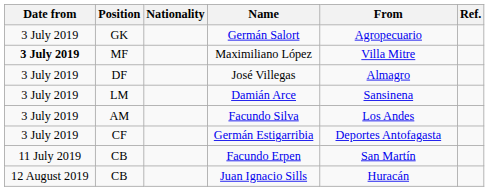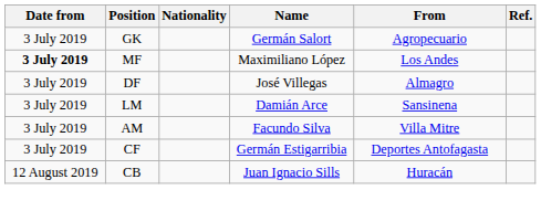 <table class="wikitable" style="text-align:center; font-size:90%; ">
 <tr>
 <th style="background:#; color:#; width:100px;">Date from</th>
 <th style="background:#; color:#; width:50px;">Position</th>
 <th style="background:#; color:#; width:50px;">Nationality</th>
 <th style="background:#; color:#; width:125px;">Name</th>
 <th style="background:#; color:#; width:155px;">From</th>
 <th style="background:#; color:#; width:25px;">Ref.</th>
 </tr>
 <tr>
 <td>3 July 2019</td>
 <td>GK</td>
 <td></td>
 <td><a href='#'>Germán Salort</a></td>
 <td> <a href='#'>Agropecuario</a></td>
 <td></td>
 </tr>
 <tr>
 <td><strong>3 July 2019</strong></td>
 <td>MF</td>
 <td></td>
 <td>Maximiliano López</td>
-<td> <a href='#'>Villa Mitre</a></td>
+<td> <a href='#'>Los Andes</a></td>
 <td></td>
 </tr>
 <tr>
 <td>3 July 2019</td>
 <td>DF</td>
 <td></td>
 <td>José Villegas</td>
 <td> <a href='#'>Almagro</a></td>
 <td></td>
 </tr>
 <tr>
 <td>3 July 2019</td>
 <td>LM</td>
 <td></td>
 <td><a href='#'>Damián Arce</a></td>
 <td> <a href='#'>Sansinena</a></td>
 <td></td>
 </tr>
 <tr>
 <td>3 July 2019</td>
 <td>AM</td>
 <td></td>
 <td><a href='#'>Facundo Silva</a></td>
-<td> <a href='#'>Los Andes</a></td>
+<td> <a href='#'>Villa Mitre</a></td>
 <td></td>
 </tr>
 <tr>
 <td>3 July 2019</td>
 <td>CF</td>
 <td> </td>
 <td><a href='#'>Germán Estigarribia</a></td>
 <td> <a href='#'>Deportes Antofagasta</a></td>
 <td></td>
 </tr>
 <tr>
-<td>11 July 2019</td>
-<td>CB</td>
-<td></td>
-<td><a href='#'>Facundo Erpen</a></td>
-<td> <a href='#'>San Martín</a></td>
-<td></td>
-</tr>
-<tr>
 <td>12 August 2019</td>
 <td>CB</td>
 <td></td>
 <td><a href='#'>Juan Ignacio Sills</a></td>
 <td> <a href='#'>Huracán</a></td>
 <td></td>
 </tr>
 </table>
